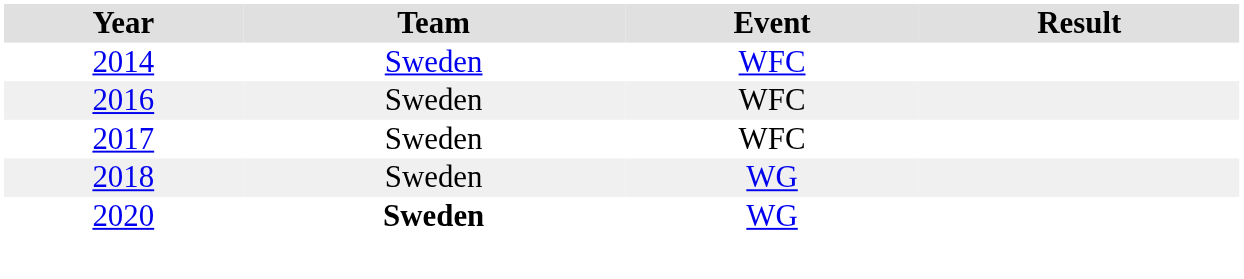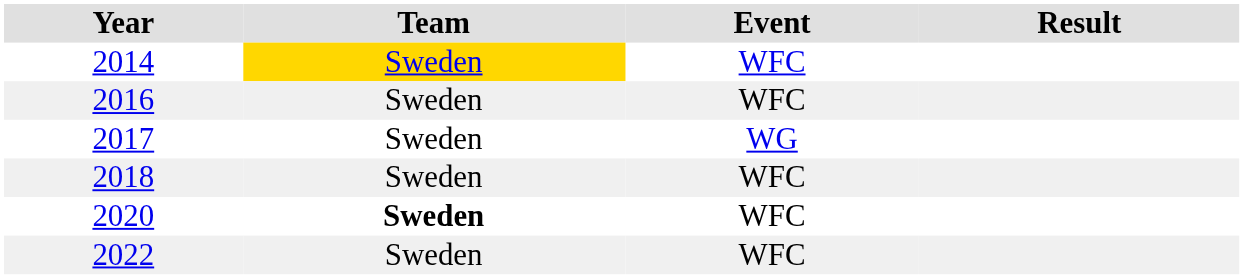 <table border="0" cellpadding="1" cellspacing="0" style="text-align:center; width:40em">
 <tr bgcolor="#e0e0e0">
 <th>Year</th>
 <th>Team</th>
 <th>Event</th>
 <th>Result</th>
 </tr>
 <tr>
 <td><a href='#'>2014</a></td>
-<td><a href='#'>Sweden</a></td>
+<td style="background: gold;"><a href='#'>Sweden</a></td>
 <td><a href='#'>WFC</a></td>
 <td></td>
 </tr>
 <tr bgcolor="#f0f0f0">
 <td><a href='#'>2016</a></td>
 <td>Sweden</td>
 <td>WFC</td>
 <td></td>
 </tr>
 <tr>
 <td><a href='#'>2017</a></td>
 <td>Sweden</td>
-<td>WFC</td>
+<td><a href='#'>WG</a></td>
 <td></td>
 </tr>
 <tr bgcolor="#f0f0f0">
 <td><a href='#'>2018</a></td>
 <td>Sweden</td>
-<td><a href='#'>WG</a></td>
+<td>WFC</td>
 <td></td>
 </tr>
 <tr>
 <td><a href='#'>2020</a></td>
 <td><strong>Sweden</strong></td>
-<td><a href='#'>WG</a></td>
+<td>WFC</td>
+<td></td>
+</tr>
+<tr bgcolor="#f0f0f0">
+<td><a href='#'>2022</a></td>
+<td>Sweden</td>
+<td>WFC</td>
 <td></td>
 </tr>
 </table>
